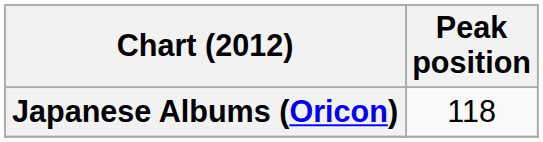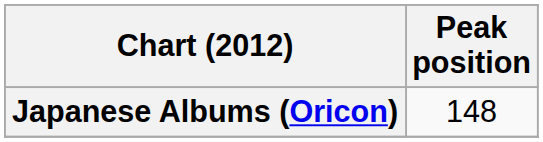 <table class="wikitable sortable plainrowheaders" style="text-align:center">
 <tr>
 <th scope="col">Chart (2012)</th>
 <th scope="col">Peak<br>position</th>
 </tr>
 <tr>
 <th scope="row">Japanese Albums (<a href='#'>Oricon</a>)</th>
-<td>118</td>
+<td>148</td>
 </tr>
 <tr>
 </tr>
 <tr>
 </tr>
 <tr>
 </tr>
 <tr>
 </tr>
 </table>
